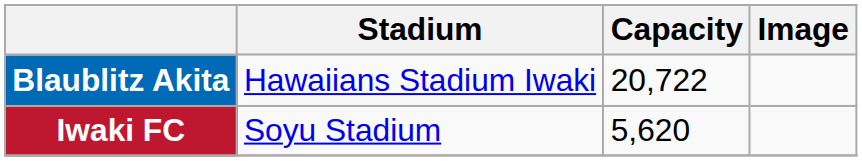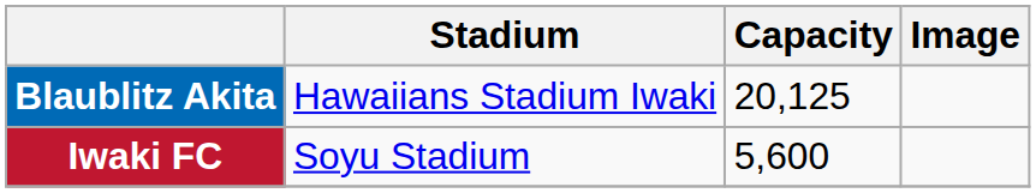 <table class="wikitable">
 <tr>
 <th></th>
 <th>Stadium</th>
 <th>Capacity</th>
 <th>Image</th>
 </tr>
 <tr>
 <th rowspan="1"style="color:white; background:#006AB6;">Blaublitz Akita</th>
 <td><a href='#'>Hawaiians Stadium Iwaki</a></td>
-<td>20,722</td>
+<td>20,125</td>
 <td></td>
 </tr>
 <tr>
 <th rowspan="1"style="color:white; background:#C01730;">Iwaki FC</th>
 <td><a href='#'>Soyu Stadium</a></td>
-<td>5,620</td>
+<td>5,600</td>
 <td></td>
 </tr>
 <tr>
 </tr>
 </table>
